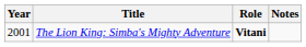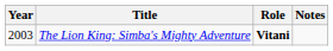 <table class="wikitable">
 <tr>
 <th>Year</th>
 <th>Title</th>
 <th>Role</th>
 <th>Notes</th>
 </tr>
 <tr>
-<td>2001</td>
+<td>2003</td>
 <td><em><a href='#'>The Lion King: Simba's Mighty Adventure</a></em></td>
 <td><strong>Vitani</strong></td>
 <td></td>
 </tr>
 </table>
